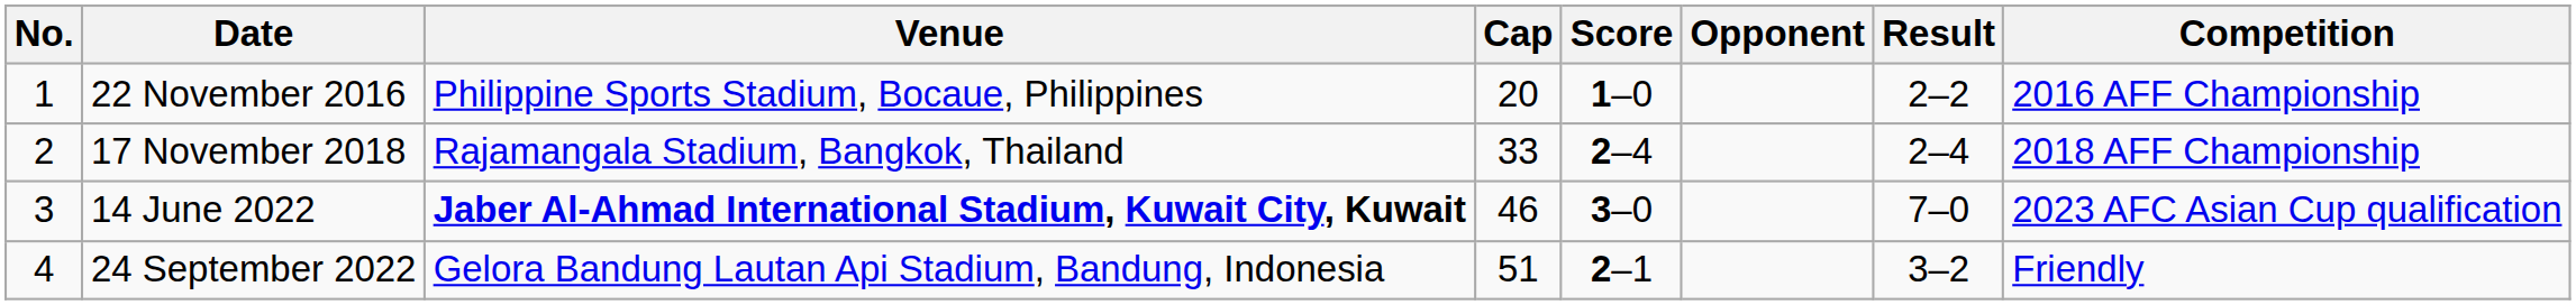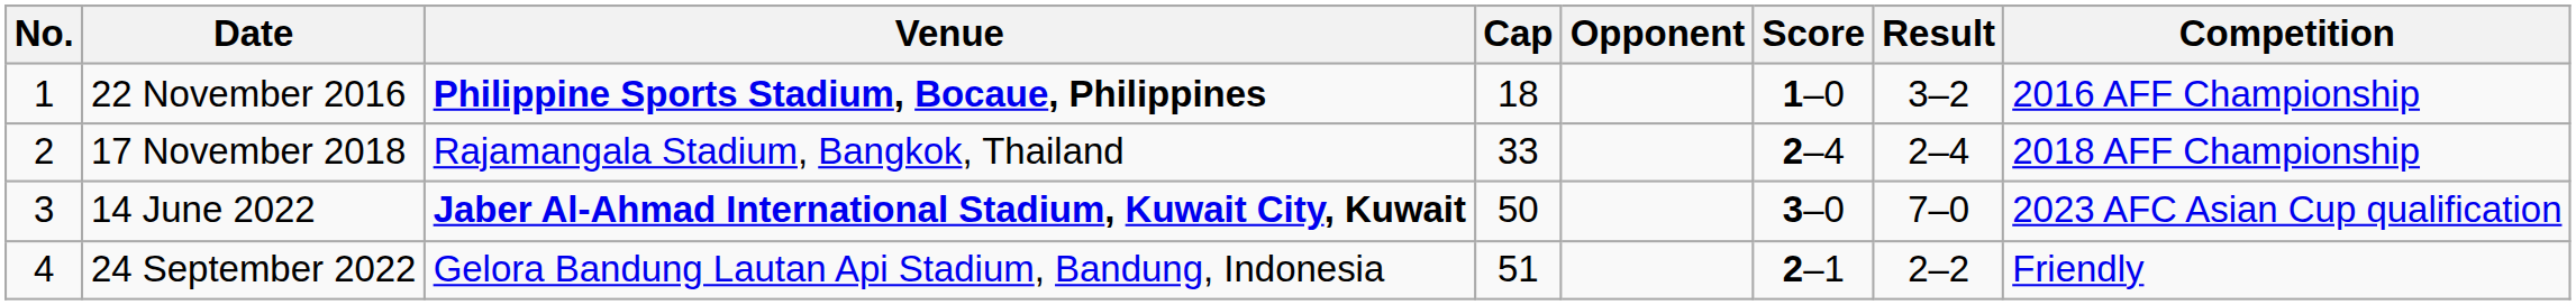 <table class="wikitable sortable">
 <tr>
 <th scope=col>No.</th>
 <th scope=col>Date</th>
 <th scope=col>Venue</th>
 <th scope=col>Cap</th>
+<th scope=col>Opponent</th>
 <th scope=col>Score</th>
-<th scope=col>Opponent</th>
 <th scope=col>Result</th>
 <th scope=col>Competition</th>
 </tr>
 <tr>
 <td align=center>1</td>
 <td>22 November 2016</td>
-<td><a href='#'>Philippine Sports Stadium</a>, <a href='#'>Bocaue</a>, Philippines</td>
-<td align=center>20</td>
+<td><strong><a href='#'>Philippine Sports Stadium</a>, <a href='#'>Bocaue</a>, Philippines</strong></td>
+<td align=center>18</td>
+<td></td>
 <td align=center><strong>1</strong>–0</td>
-<td></td>
-<td align=center>2–2</td>
+<td align=center>3–2</td>
 <td><a href='#'>2016 AFF Championship</a></td>
 </tr>
 <tr>
 <td align=center>2</td>
 <td>17 November 2018</td>
 <td><a href='#'>Rajamangala Stadium</a>, <a href='#'>Bangkok</a>, Thailand</td>
 <td align=center>33</td>
+<td></td>
 <td align=center><strong>2</strong>–4</td>
-<td></td>
 <td align=center>2–4</td>
 <td><a href='#'>2018 AFF Championship</a></td>
 </tr>
 <tr>
 <td align=center>3</td>
 <td>14 June 2022</td>
 <td><strong><a href='#'>Jaber Al-Ahmad International Stadium</a>, <a href='#'>Kuwait City</a>, Kuwait</strong></td>
-<td align=center>46</td>
+<td align=center>50</td>
+<td></td>
 <td align=center><strong>3</strong>–0</td>
-<td></td>
 <td align=center>7–0</td>
 <td><a href='#'>2023 AFC Asian Cup qualification</a></td>
 </tr>
 <tr>
 <td align=center>4</td>
 <td>24 September 2022</td>
 <td><a href='#'>Gelora Bandung Lautan Api Stadium</a>, <a href='#'>Bandung</a>, Indonesia</td>
 <td align=center>51</td>
+<td></td>
 <td align=center><strong>2</strong>–1</td>
-<td></td>
-<td align=center>3–2</td>
+<td align=center>2–2</td>
 <td><a href='#'>Friendly</a></td>
 </tr>
 </table>
